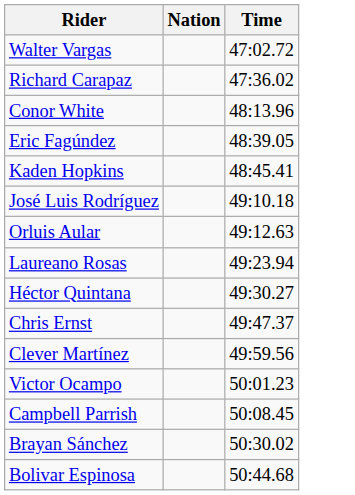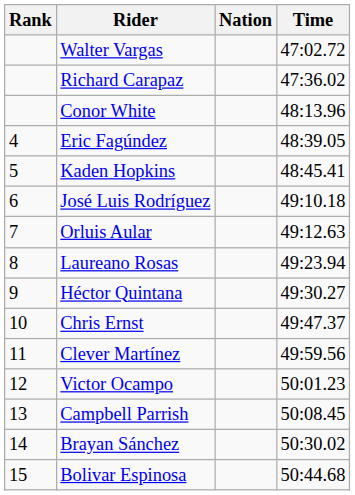 <table class="wikitable sortable" style="font-size:95%" style="width:35em;" style="text-align:center">
 <tr>
+<th>Rank</th>
 <th>Rider</th>
 <th>Nation</th>
 <th>Time</th>
 </tr>
 <tr>
+<td></td>
 <td align=left><a href='#'>Walter Vargas</a></td>
 <td align=left></td>
 <td>47:02.72</td>
 </tr>
 <tr>
+<td></td>
 <td align=left><a href='#'>Richard Carapaz</a></td>
 <td align=left></td>
 <td>47:36.02</td>
 </tr>
 <tr>
+<td></td>
 <td align=left><a href='#'>Conor White</a></td>
 <td align=left></td>
 <td>48:13.96</td>
 </tr>
 <tr>
+<td>4</td>
 <td align=left><a href='#'>Eric Fagúndez</a></td>
 <td align=left></td>
 <td>48:39.05</td>
 </tr>
 <tr>
+<td>5</td>
 <td align=left><a href='#'>Kaden Hopkins</a></td>
 <td align=left></td>
 <td>48:45.41</td>
 </tr>
 <tr>
+<td>6</td>
 <td align=left><a href='#'>José Luis Rodríguez</a></td>
 <td align=left></td>
 <td>49:10.18</td>
 </tr>
 <tr>
+<td>7</td>
 <td align=left><a href='#'>Orluis Aular</a></td>
 <td align=left></td>
 <td>49:12.63</td>
 </tr>
 <tr>
+<td>8</td>
 <td align=left><a href='#'>Laureano Rosas</a></td>
 <td align=left></td>
 <td>49:23.94</td>
 </tr>
 <tr>
+<td>9</td>
 <td align=left><a href='#'>Héctor Quintana</a></td>
 <td align=left></td>
 <td>49:30.27</td>
 </tr>
 <tr>
+<td>10</td>
 <td align=left><a href='#'>Chris Ernst</a></td>
 <td align=left></td>
 <td>49:47.37</td>
 </tr>
 <tr>
+<td>11</td>
 <td align=left><a href='#'>Clever Martínez</a></td>
 <td align=left></td>
 <td>49:59.56</td>
 </tr>
 <tr>
+<td>12</td>
 <td align=left><a href='#'>Victor Ocampo</a></td>
 <td align=left></td>
 <td>50:01.23</td>
 </tr>
 <tr>
+<td>13</td>
 <td align=left><a href='#'>Campbell Parrish</a></td>
 <td align=left></td>
 <td>50:08.45</td>
 </tr>
 <tr>
+<td>14</td>
 <td align=left><a href='#'>Brayan Sánchez</a></td>
 <td align=left></td>
 <td>50:30.02</td>
 </tr>
 <tr>
+<td>15</td>
 <td align=left><a href='#'>Bolivar Espinosa</a></td>
 <td align=left></td>
 <td>50:44.68</td>
 </tr>
 </table>
